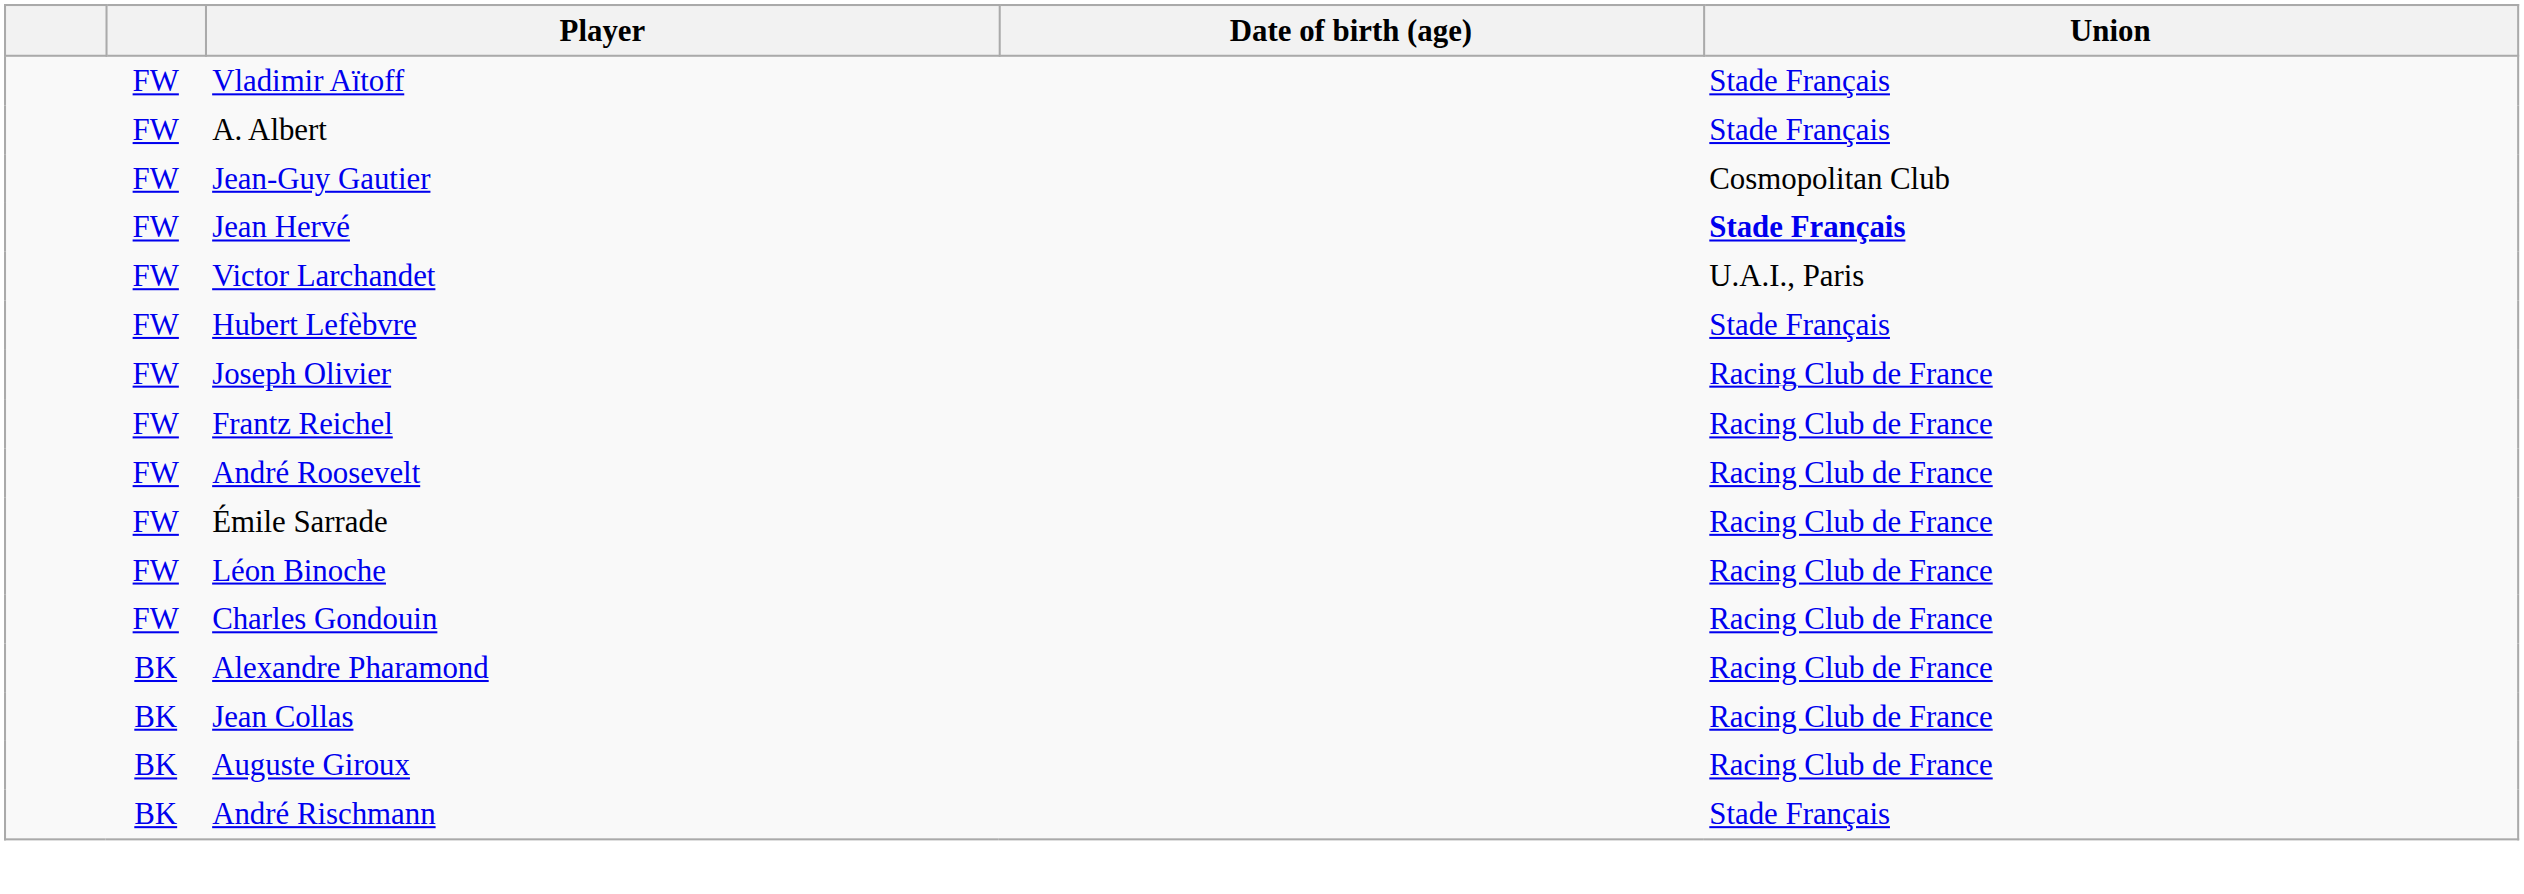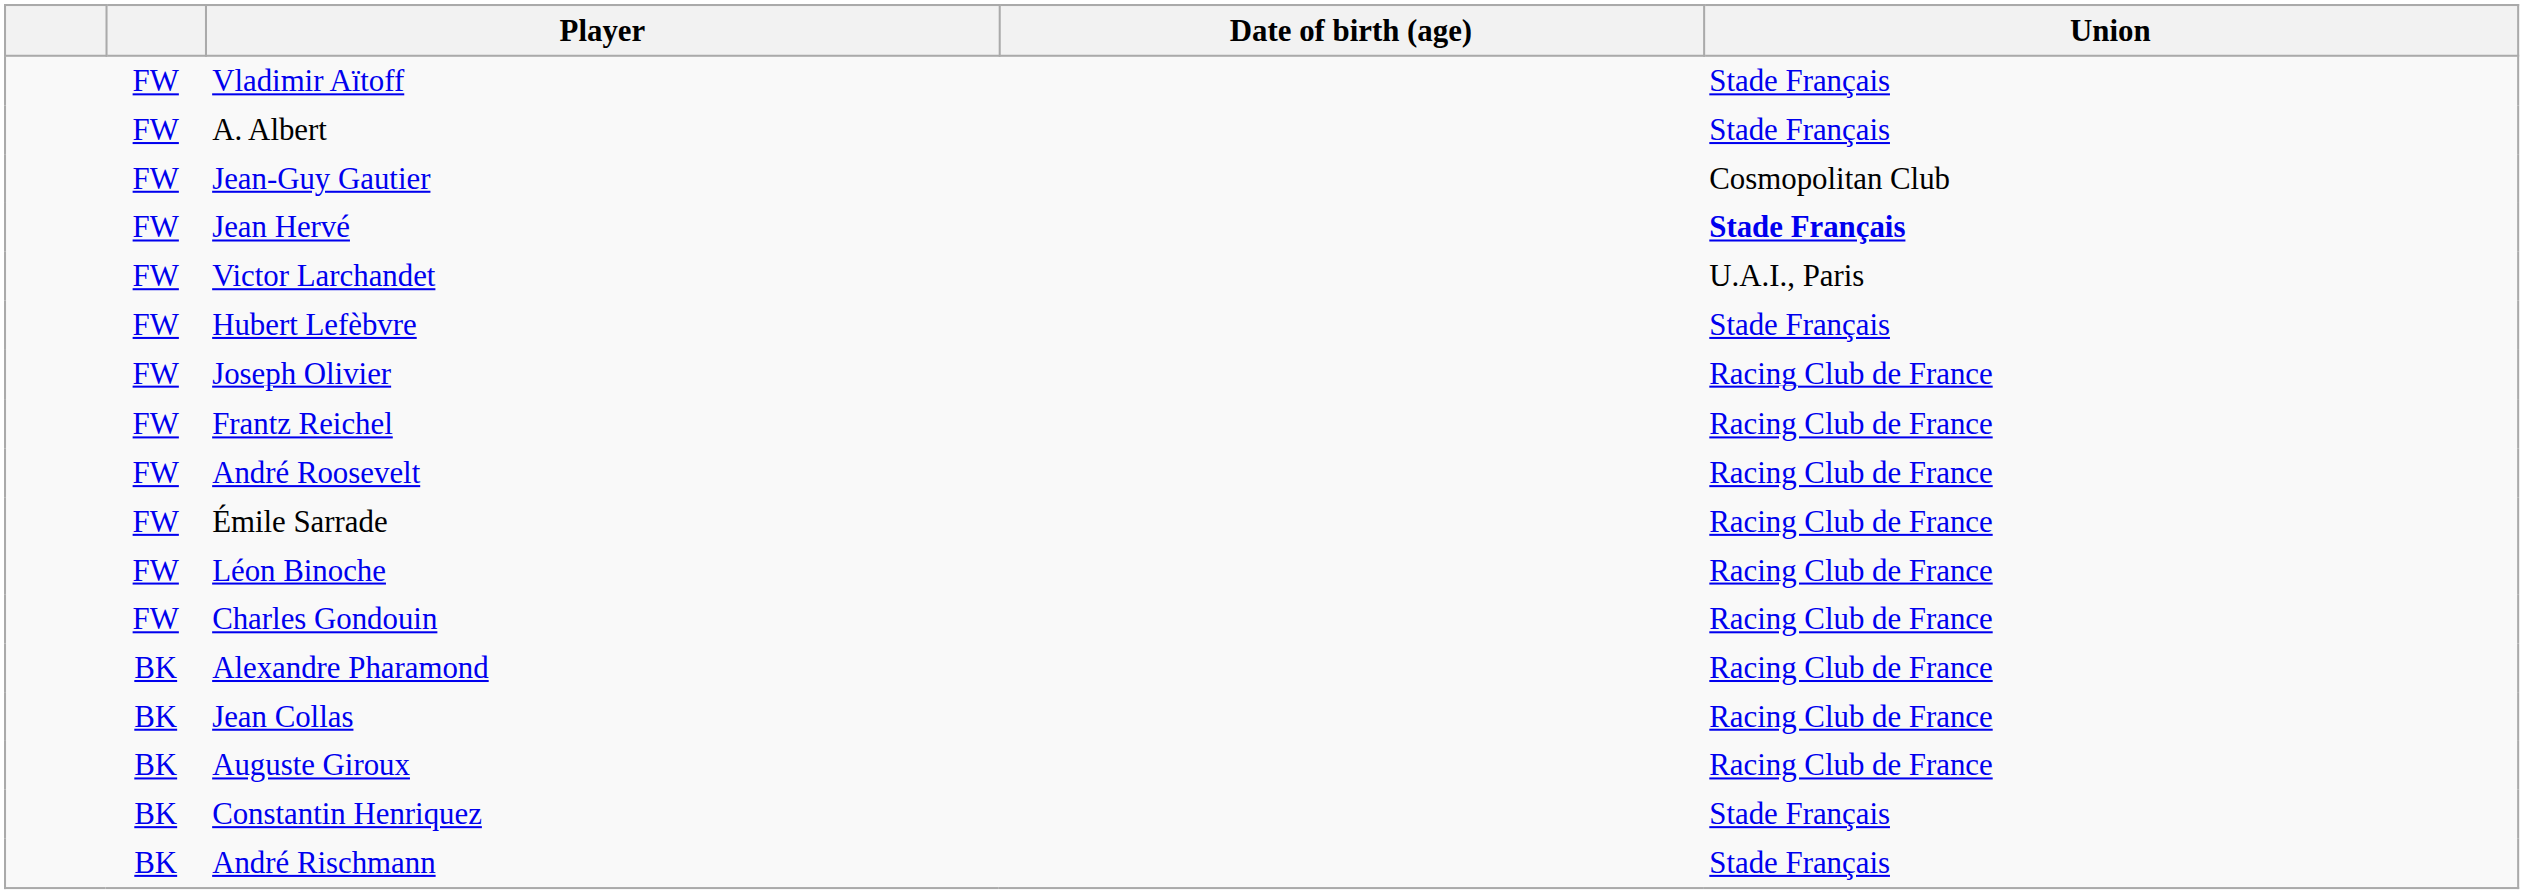 <table class="sortable wikitable" style="font-size:95%; width: 98%">
 <tr>
 <th scope="col" style="width:4%"></th>
 <th scope="col" style="width:4%"></th>
 <th scope="col">Player</th>
 <th scope="col">Date of birth (age)</th>
 <th scope="col">Union</th>
 </tr>
 <tr>
 <td style="text-align:center; border:0"></td>
 <td style="text-align:center; border:0"><a href='#'>FW</a></td>
 <td style="text-align:left; border:0"> <a href='#'>Vladimir Aïtoff</a></td>
 <td style="text-align:left; border:0"></td>
 <td style="text-align:left; border:0"> <a href='#'>Stade Français</a></td>
 </tr>
 <tr>
 <td style="text-align:center; border:0"></td>
 <td style="text-align:center; border:0"><a href='#'>FW</a></td>
 <td style="text-align:left; border:0"> A. Albert</td>
 <td style="text-align:left; border:0"></td>
 <td style="text-align:left; border:0"> <a href='#'>Stade Français</a></td>
 </tr>
 <tr>
 <td style="text-align:center; border:0"></td>
 <td style="text-align:center; border:0"><a href='#'>FW</a></td>
 <td style="text-align:left; border:0"> <a href='#'>Jean-Guy Gautier</a></td>
 <td style="text-align:left; border:0"></td>
 <td style="text-align:left; border:0"> Cosmopolitan Club</td>
 </tr>
 <tr>
 <td style="text-align:center; border:0"></td>
 <td style="text-align:center; border:0"><a href='#'>FW</a></td>
 <td style="text-align:left; border:0"> <a href='#'>Jean Hervé</a></td>
 <td style="text-align:left; border:0"></td>
 <td style="text-align:left; border:0"><strong> <a href='#'>Stade Français</a></strong></td>
 </tr>
 <tr>
 <td style="text-align:center; border:0"></td>
 <td style="text-align:center; border:0"><a href='#'>FW</a></td>
 <td style="text-align:left; border:0"> <a href='#'>Victor Larchandet</a></td>
 <td style="text-align:left; border:0"></td>
 <td style="text-align:left; border:0"> U.A.I., Paris</td>
 </tr>
 <tr>
 <td style="text-align:center; border:0"></td>
 <td style="text-align:center; border:0"><a href='#'>FW</a></td>
 <td style="text-align:left; border:0"> <a href='#'>Hubert Lefèbvre</a></td>
 <td style="text-align:left; border:0"></td>
 <td style="text-align:left; border:0"> <a href='#'>Stade Français</a></td>
 </tr>
 <tr>
 <td style="text-align:center; border:0"></td>
 <td style="text-align:center; border:0"><a href='#'>FW</a></td>
 <td style="text-align:left; border:0"> <a href='#'>Joseph Olivier</a></td>
 <td style="text-align:left; border:0"></td>
 <td style="text-align:left; border:0"> <a href='#'>Racing Club de France</a></td>
 </tr>
 <tr>
 <td style="text-align:center; border:0"></td>
 <td style="text-align:center; border:0"><a href='#'>FW</a></td>
 <td style="text-align:left; border:0"> <a href='#'>Frantz Reichel</a></td>
 <td style="text-align:left; border:0"></td>
 <td style="text-align:left; border:0"> <a href='#'>Racing Club de France</a></td>
 </tr>
 <tr>
 <td style="text-align:center; border:0"></td>
 <td style="text-align:center; border:0"><a href='#'>FW</a></td>
 <td style="text-align:left; border:0">  <a href='#'>André Roosevelt</a></td>
 <td style="text-align:left; border:0"></td>
 <td style="text-align:left; border:0"> <a href='#'>Racing Club de France</a></td>
 </tr>
 <tr>
 <td style="text-align:center; border:0"></td>
 <td style="text-align:center; border:0"><a href='#'>FW</a></td>
 <td style="text-align:left; border:0"> Émile Sarrade</td>
 <td style="text-align:left; border:0"></td>
 <td style="text-align:left; border:0"> <a href='#'>Racing Club de France</a></td>
 </tr>
 <tr>
 <td style="text-align:center; border:0"></td>
 <td style="text-align:center; border:0"><a href='#'>FW</a></td>
 <td style="text-align:left; border:0"> <a href='#'>Léon Binoche</a></td>
 <td style="text-align:left; border:0"></td>
 <td style="text-align:left; border:0"> <a href='#'>Racing Club de France</a></td>
 </tr>
 <tr>
 <td style="text-align:center; border:0"></td>
 <td style="text-align:center; border:0"><a href='#'>FW</a></td>
 <td style="text-align:left; border:0"> <a href='#'>Charles Gondouin</a></td>
 <td style="text-align:left; border:0"></td>
 <td style="text-align:left; border:0"> <a href='#'>Racing Club de France</a></td>
 </tr>
 <tr>
 <td style="text-align:center; border:0"></td>
 <td style="text-align:center; border:0"><a href='#'>BK</a></td>
 <td style="text-align:left; border:0"> <a href='#'>Alexandre Pharamond</a></td>
 <td style="text-align:left; border:0"></td>
 <td style="text-align:left; border:0"> <a href='#'>Racing Club de France</a></td>
 </tr>
 <tr>
 <td style="text-align:center; border:0"></td>
 <td style="text-align:center; border:0"><a href='#'>BK</a></td>
 <td style="text-align:left; border:0"> <a href='#'>Jean Collas</a></td>
 <td style="text-align:left; border:0"></td>
 <td style="text-align:left; border:0"> <a href='#'>Racing Club de France</a></td>
 </tr>
 <tr>
 <td style="text-align:center; border:0"></td>
 <td style="text-align:center; border:0"><a href='#'>BK</a></td>
 <td style="text-align:left; border:0"> <a href='#'>Auguste Giroux</a></td>
 <td style="text-align:left; border:0"></td>
 <td style="text-align:left; border:0"> <a href='#'>Racing Club de France</a></td>
 </tr>
 <tr>
 <td style="text-align:center; border:0"></td>
 <td style="text-align:center; border:0"><a href='#'>BK</a></td>
+<td style="text-align:left; border:0"> <a href='#'>Constantin Henriquez</a></td>
+<td style="text-align:left; border:0"></td>
+<td style="text-align:left; border:0"> <a href='#'>Stade Français</a></td>
+</tr>
+<tr>
+<td style="text-align:center; border:0"></td>
+<td style="text-align:center; border:0"><a href='#'>BK</a></td>
 <td style="text-align:left; border:0"> <a href='#'>André Rischmann</a></td>
 <td style="text-align:left; border:0"></td>
 <td style="text-align:left; border:0"> <a href='#'>Stade Français</a></td>
 </tr>
 </table>
